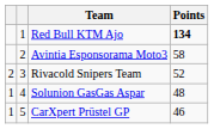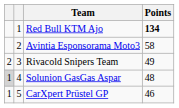 <table class="wikitable" style="font-size: 85%;">
 <tr>
 <th></th>
 <th></th>
 <th>Team</th>
 <th>Points</th>
 </tr>
 <tr>
 <td></td>
 <td align=center>1</td>
 <td> <a href='#'>Red Bull KTM Ajo</a></td>
 <td align=left><strong>134</strong></td>
 </tr>
 <tr>
 <td></td>
 <td align=center>2</td>
 <td> <a href='#'>Avintia Esponsorama Moto3</a></td>
 <td align=left>58</td>
 </tr>
 <tr>
 <td> 2</td>
 <td align=center>3</td>
 <td> Rivacold Snipers Team</td>
-<td align=left>52</td>
+<td align=left>49</td>
 </tr>
 <tr>
-<td> 1</td>
+<td style="background: lightgrey;"> 1</td>
 <td align=center>4</td>
 <td> <a href='#'>Solunion GasGas Aspar</a></td>
 <td align=left>48</td>
 </tr>
 <tr>
 <td> 1</td>
 <td align=center>5</td>
 <td> <a href='#'>CarXpert Prüstel GP</a></td>
 <td align=left>46</td>
 </tr>
 </table>
